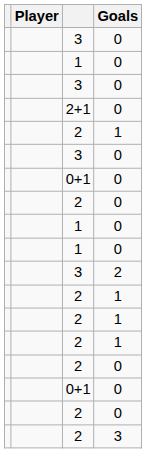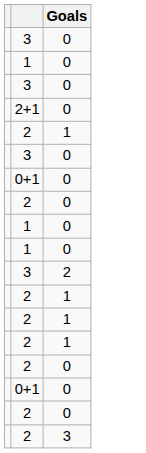 <table class="wikitable sortable" style="text-align:center;">
 <tr>
 <th></th>
-<th>Player</th>
 <th></th>
 <th>Goals</th>
 </tr>
 <tr>
 <td></td>
-<td align="left"></td>
 <td>3</td>
 <td>0</td>
 </tr>
 <tr>
 <td></td>
-<td align="left"></td>
 <td>1</td>
 <td>0</td>
 </tr>
 <tr>
 <td></td>
-<td align="left"></td>
 <td>3</td>
 <td>0</td>
 </tr>
 <tr>
 <td></td>
-<td align="left"></td>
 <td>2+1</td>
 <td>0</td>
 </tr>
 <tr>
 <td></td>
-<td align="left"></td>
 <td>2</td>
 <td>1</td>
 </tr>
 <tr>
 <td></td>
-<td align="left"></td>
 <td>3</td>
 <td>0</td>
 </tr>
 <tr>
 <td></td>
-<td align="left"></td>
 <td>0+1</td>
 <td>0</td>
 </tr>
 <tr>
 <td></td>
-<td align="left"></td>
 <td>2</td>
 <td>0</td>
 </tr>
 <tr>
 <td></td>
-<td align="left"></td>
 <td>1</td>
 <td>0</td>
 </tr>
 <tr>
 <td></td>
-<td align="left"></td>
 <td>1</td>
 <td>0</td>
 </tr>
 <tr>
 <td></td>
-<td align="left"></td>
 <td>3</td>
 <td>2</td>
 </tr>
 <tr>
 <td></td>
-<td align="left"></td>
 <td>2</td>
 <td>1</td>
 </tr>
 <tr>
 <td></td>
-<td align="left"></td>
 <td>2</td>
 <td>1</td>
 </tr>
 <tr>
 <td></td>
-<td align="left"></td>
 <td>2</td>
 <td>1</td>
 </tr>
 <tr>
 <td></td>
-<td align="left"></td>
 <td>2</td>
 <td>0</td>
 </tr>
 <tr>
 <td></td>
-<td align="left"></td>
 <td>0+1</td>
 <td>0</td>
 </tr>
 <tr>
 <td></td>
-<td align="left"></td>
 <td>2</td>
 <td>0</td>
 </tr>
 <tr>
 <td></td>
-<td align="left"></td>
 <td>2</td>
 <td>3</td>
 </tr>
 </table>
